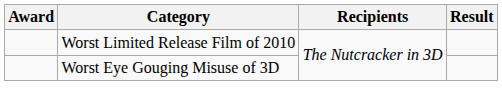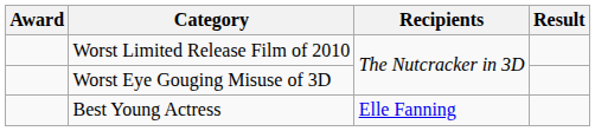 <table class="wikitable sortable plainrowheaders">
 <tr>
 </tr>
 <tr>
 <th>Award</th>
 <th>Category</th>
 <th>Recipients</th>
 <th>Result</th>
 </tr>
 <tr>
 <td></td>
 <td>Worst Limited Release Film of 2010</td>
 <td rowspan="2"><em>The Nutcracker in 3D</em></td>
 <td></td>
 </tr>
 <tr>
 <td></td>
 <td>Worst Eye Gouging Misuse of 3D</td>
 <td></td>
 </tr>
+<tr>
+<td></td>
+<td>Best Young Actress</td>
+<td><a href='#'>Elle Fanning</a></td>
+<td></td>
+</tr>
 </table>
